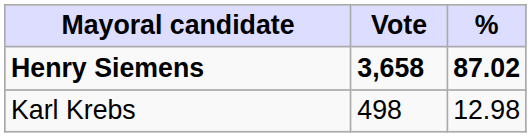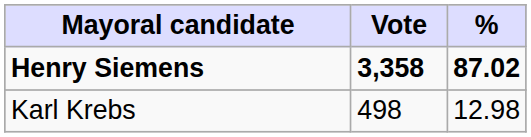 <table class="wikitable">
 <tr>
 <th style="background:#ddf;" width="200px">Mayoral candidate</th>
 <th style="background:#ddf;" width="50px">Vote</th>
 <th style="background:#ddf;" width="30px">%</th>
 </tr>
 <tr>
 <td><strong>Henry Siemens</strong></td>
-<td><strong>3,658</strong></td>
+<td><strong>3,358</strong></td>
 <td><strong>87.02</strong></td>
 </tr>
 <tr>
 <td>Karl Krebs</td>
 <td>498</td>
 <td>12.98</td>
 </tr>
 </table>
